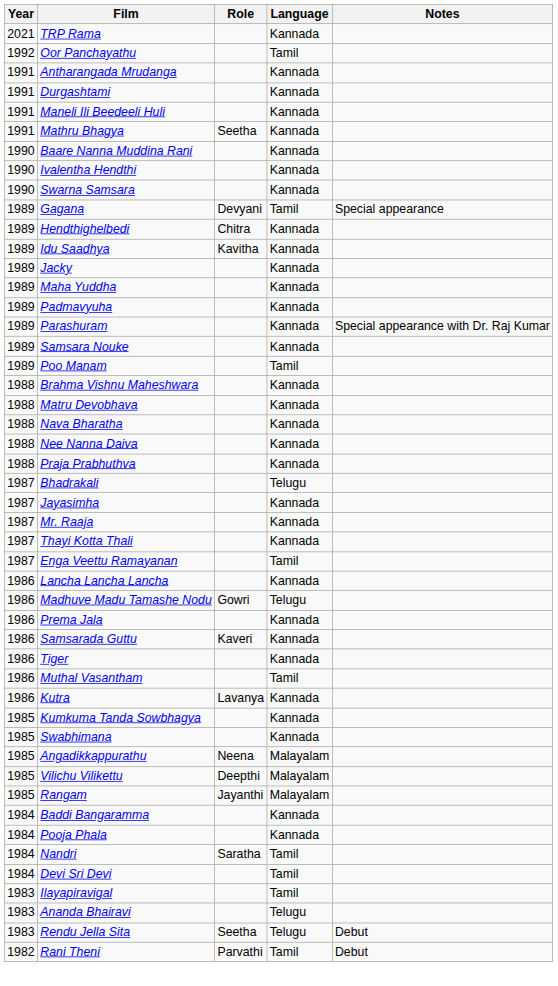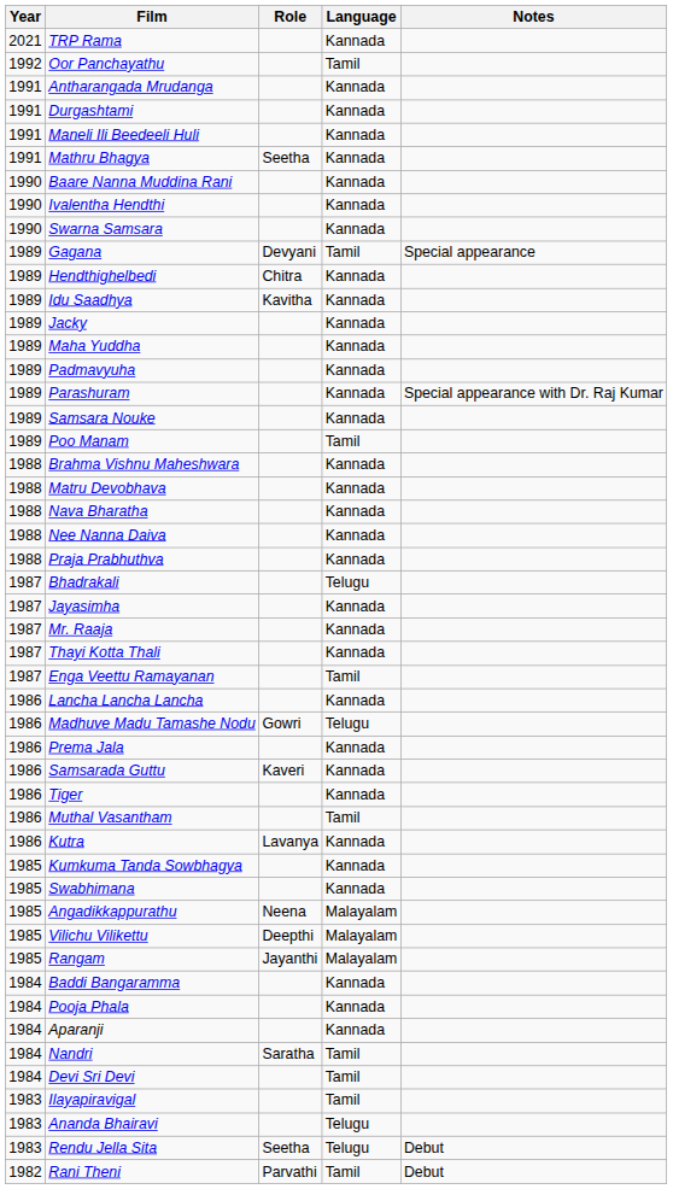 <table class="wikitable sortable">
 <tr>
 <th>Year</th>
 <th>Film</th>
 <th>Role</th>
 <th>Language</th>
 <th>Notes</th>
 </tr>
 <tr>
 <td>2021</td>
 <td><em><a href='#'>TRP Rama</a></em></td>
 <td></td>
 <td>Kannada</td>
 <td></td>
 </tr>
 <tr>
 <td>1992</td>
 <td><em><a href='#'>Oor Panchayathu</a></em></td>
 <td></td>
 <td>Tamil</td>
 <td></td>
 </tr>
 <tr>
 <td>1991</td>
 <td rowspan="1"><em><a href='#'>Antharangada Mrudanga</a></em></td>
 <td></td>
 <td>Kannada</td>
 <td></td>
 </tr>
 <tr>
 <td>1991</td>
 <td rowspan="1"><em><a href='#'>Durgashtami</a></em></td>
 <td></td>
 <td>Kannada</td>
 <td></td>
 </tr>
 <tr>
 <td>1991</td>
 <td rowspan="1"><em><a href='#'>Maneli Ili Beedeeli Huli</a></em></td>
 <td></td>
 <td>Kannada</td>
 <td></td>
 </tr>
 <tr>
 <td>1991</td>
 <td rowspan="1"><em><a href='#'>Mathru Bhagya</a></em></td>
 <td>Seetha</td>
 <td>Kannada</td>
 <td></td>
 </tr>
 <tr>
 <td>1990</td>
 <td rowspan="1"><em><a href='#'>Baare Nanna Muddina Rani</a></em></td>
 <td></td>
 <td>Kannada</td>
 <td></td>
 </tr>
 <tr>
 <td>1990</td>
 <td rowspan="1"><em><a href='#'>Ivalentha Hendthi</a></em></td>
 <td></td>
 <td>Kannada</td>
 <td></td>
 </tr>
 <tr>
 <td>1990</td>
 <td rowspan="1"><em><a href='#'>Swarna Samsara</a></em></td>
 <td></td>
 <td>Kannada</td>
 <td></td>
 </tr>
 <tr>
 <td>1989</td>
 <td rowspan="1"><em><a href='#'>Gagana</a></em></td>
 <td>Devyani</td>
 <td>Tamil</td>
 <td>Special appearance</td>
 </tr>
 <tr>
 <td>1989</td>
 <td rowspan="1"><em><a href='#'>Hendthighelbedi</a></em></td>
 <td>Chitra</td>
 <td>Kannada</td>
 <td></td>
 </tr>
 <tr>
 <td>1989</td>
 <td rowspan="1"><em><a href='#'>Idu Saadhya</a></em></td>
 <td>Kavitha</td>
 <td>Kannada</td>
 <td></td>
 </tr>
 <tr>
 <td>1989</td>
 <td rowspan="1"><em><a href='#'>Jacky</a></em></td>
 <td></td>
 <td>Kannada</td>
 <td></td>
 </tr>
 <tr>
 <td>1989</td>
 <td rowspan="1"><em><a href='#'>Maha Yuddha</a></em></td>
 <td></td>
 <td>Kannada</td>
 <td></td>
 </tr>
 <tr>
 <td>1989</td>
 <td rowspan="1"><em><a href='#'>Padmavyuha</a></em></td>
 <td></td>
 <td>Kannada</td>
 <td></td>
 </tr>
 <tr>
 <td>1989</td>
 <td rowspan="1"><em><a href='#'>Parashuram</a></em></td>
 <td></td>
 <td>Kannada</td>
 <td>Special appearance with Dr. Raj Kumar</td>
 </tr>
 <tr>
 <td>1989</td>
 <td rowspan="1"><em><a href='#'>Samsara Nouke</a></em></td>
 <td></td>
 <td>Kannada</td>
 <td></td>
 </tr>
 <tr>
 <td>1989</td>
 <td><em><a href='#'>Poo Manam</a></em></td>
 <td></td>
 <td>Tamil</td>
 <td></td>
 </tr>
 <tr>
 <td>1988</td>
 <td rowspan="1"><em><a href='#'>Brahma Vishnu Maheshwara</a></em></td>
 <td></td>
 <td>Kannada</td>
 <td></td>
 </tr>
 <tr>
 <td>1988</td>
 <td rowspan="1"><em><a href='#'>Matru Devobhava</a></em></td>
 <td></td>
 <td>Kannada</td>
 <td></td>
 </tr>
 <tr>
 <td>1988</td>
 <td rowspan="1"><em><a href='#'>Nava Bharatha</a></em></td>
 <td></td>
 <td>Kannada</td>
 <td></td>
 </tr>
 <tr>
 <td>1988</td>
 <td rowspan="1"><em><a href='#'>Nee Nanna Daiva</a></em></td>
 <td></td>
 <td>Kannada</td>
 <td></td>
 </tr>
 <tr>
 <td>1988</td>
 <td rowspan="1"><em><a href='#'>Praja Prabhuthva</a></em></td>
 <td></td>
 <td>Kannada</td>
 <td></td>
 </tr>
 <tr>
 <td>1987</td>
 <td rowspan="1"><em><a href='#'>Bhadrakali</a></em></td>
 <td></td>
 <td>Telugu</td>
 <td></td>
 </tr>
 <tr>
 <td>1987</td>
 <td rowspan="1"><em><a href='#'>Jayasimha</a></em></td>
 <td></td>
 <td>Kannada</td>
 <td></td>
 </tr>
 <tr>
 <td>1987</td>
 <td rowspan="1"><em><a href='#'>Mr. Raaja</a></em></td>
 <td></td>
 <td>Kannada</td>
 <td></td>
 </tr>
 <tr>
 <td>1987</td>
 <td rowspan="1"><em><a href='#'>Thayi Kotta Thali</a></em></td>
 <td></td>
 <td>Kannada</td>
 <td></td>
 </tr>
 <tr>
 <td>1987</td>
 <td><em><a href='#'>Enga Veettu Ramayanan</a></em></td>
 <td></td>
 <td>Tamil</td>
 <td></td>
 </tr>
 <tr>
 <td>1986</td>
 <td rowspan="1"><em><a href='#'>Lancha Lancha Lancha</a></em></td>
 <td></td>
 <td>Kannada</td>
 <td></td>
 </tr>
 <tr>
 <td>1986</td>
 <td rowspan="1"><em><a href='#'>Madhuve Madu Tamashe Nodu</a></em></td>
 <td>Gowri</td>
 <td>Telugu</td>
 <td></td>
 </tr>
 <tr>
 <td>1986</td>
 <td rowspan="1"><em><a href='#'>Prema Jala</a></em></td>
 <td></td>
 <td>Kannada</td>
 <td></td>
 </tr>
 <tr>
 <td>1986</td>
 <td rowspan="1"><em><a href='#'>Samsarada Guttu</a></em></td>
 <td>Kaveri</td>
 <td>Kannada</td>
 <td></td>
 </tr>
 <tr>
 <td>1986</td>
 <td rowspan="1"><a href='#'><em>Tiger</em></a></td>
 <td></td>
 <td>Kannada</td>
 <td></td>
 </tr>
 <tr>
 <td>1986</td>
 <td><em><a href='#'>Muthal Vasantham</a></em></td>
 <td></td>
 <td>Tamil</td>
 <td></td>
 </tr>
 <tr>
 <td>1986</td>
 <td><em><a href='#'>Kutra</a></em></td>
 <td>Lavanya</td>
 <td>Kannada</td>
 <td></td>
 </tr>
 <tr>
 <td>1985</td>
 <td rowspan="1"><a href='#'><em>Kumkuma Tanda Sowbhagya</em></a></td>
 <td></td>
 <td>Kannada</td>
 <td></td>
 </tr>
 <tr>
 <td>1985</td>
 <td rowspan="1"><em><a href='#'>Swabhimana</a></em></td>
 <td></td>
 <td>Kannada</td>
 <td></td>
 </tr>
 <tr>
 <td>1985</td>
 <td><em><a href='#'>Angadikkappurathu</a></em></td>
 <td>Neena</td>
 <td>Malayalam</td>
 <td></td>
 </tr>
 <tr>
 <td>1985</td>
 <td><em><a href='#'>Vilichu Vilikettu</a></em></td>
 <td>Deepthi</td>
 <td>Malayalam</td>
 <td></td>
 </tr>
 <tr>
 <td>1985</td>
 <td><em><a href='#'>Rangam</a></em></td>
 <td>Jayanthi</td>
 <td>Malayalam</td>
 <td></td>
 </tr>
 <tr>
 <td>1984</td>
 <td rowspan="1"><em><a href='#'>Baddi Bangaramma</a></em></td>
 <td></td>
 <td>Kannada</td>
 <td></td>
 </tr>
 <tr>
 <td>1984</td>
 <td rowspan="1"><a href='#'><em>Pooja Phala</em></a></td>
 <td></td>
 <td>Kannada</td>
 <td></td>
 </tr>
 <tr>
 <td>1984</td>
+<td rowspan="1"><em>Aparanji</em></td>
+<td></td>
+<td>Kannada</td>
+<td></td>
+</tr>
+<tr>
+<td>1984</td>
 <td><em><a href='#'>Nandri</a></em></td>
 <td>Saratha</td>
 <td>Tamil</td>
 <td></td>
 </tr>
 <tr>
 <td>1984</td>
 <td><em><a href='#'>Devi Sri Devi</a></em></td>
 <td></td>
 <td>Tamil</td>
 <td></td>
 </tr>
 <tr>
 <td>1983</td>
 <td rowspan="1"><em><a href='#'>Ilayapiravigal</a></em></td>
 <td></td>
 <td>Tamil</td>
 <td></td>
 </tr>
 <tr>
 <td>1983</td>
 <td><em><a href='#'>Ananda Bhairavi</a></em></td>
 <td></td>
 <td>Telugu</td>
 <td></td>
 </tr>
 <tr>
 <td>1983</td>
 <td><em><a href='#'>Rendu Jella Sita</a></em></td>
 <td>Seetha</td>
 <td>Telugu</td>
 <td>Debut</td>
 </tr>
 <tr>
 <td>1982</td>
 <td rowspan="1"><em><a href='#'>Rani Theni</a></em></td>
 <td>Parvathi</td>
 <td>Tamil</td>
 <td>Debut</td>
 </tr>
 </table>
